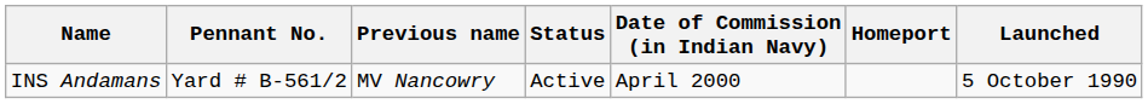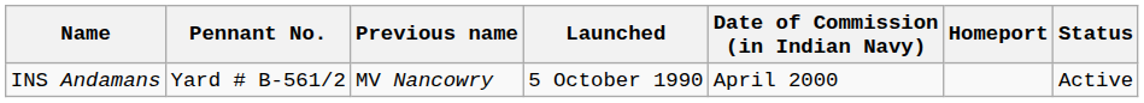 <table class="wikitable">
 <tr>
 <th>Name</th>
 <th>Pennant No.</th>
 <th>Previous name</th>
-<th>Status</th>
+<th>Launched</th>
 <th>Date of Commission <br>(in Indian Navy)</th>
 <th>Homeport</th>
-<th>Launched</th>
+<th>Status</th>
 </tr>
 <tr>
 <td>INS <em>Andamans</em></td>
 <td>Yard # B-561/2</td>
 <td>MV <em>Nancowry</em></td>
-<td>Active</td>
+<td>5 October 1990</td>
 <td>April 2000</td>
 <td></td>
-<td>5 October 1990</td>
+<td>Active</td>
 </tr>
 </table>
